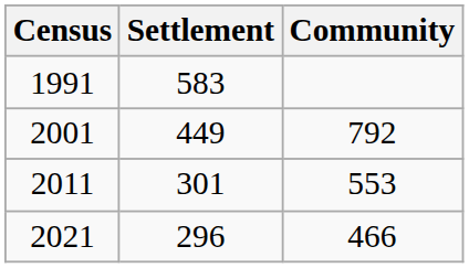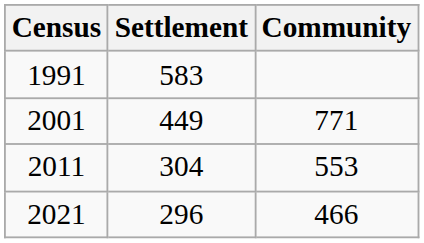 <table class="wikitable" style="text-align:center">
 <tr>
 <th>Census</th>
 <th>Settlement</th>
 <th>Community</th>
 </tr>
 <tr>
 <td>1991</td>
 <td>583</td>
 <td></td>
 </tr>
 <tr>
 <td>2001</td>
 <td>449</td>
-<td>792</td>
+<td>771</td>
 </tr>
 <tr>
 <td>2011</td>
-<td>301</td>
+<td>304</td>
 <td>553</td>
 </tr>
 <tr>
 <td>2021</td>
 <td>296</td>
 <td>466</td>
 </tr>
 </table>
